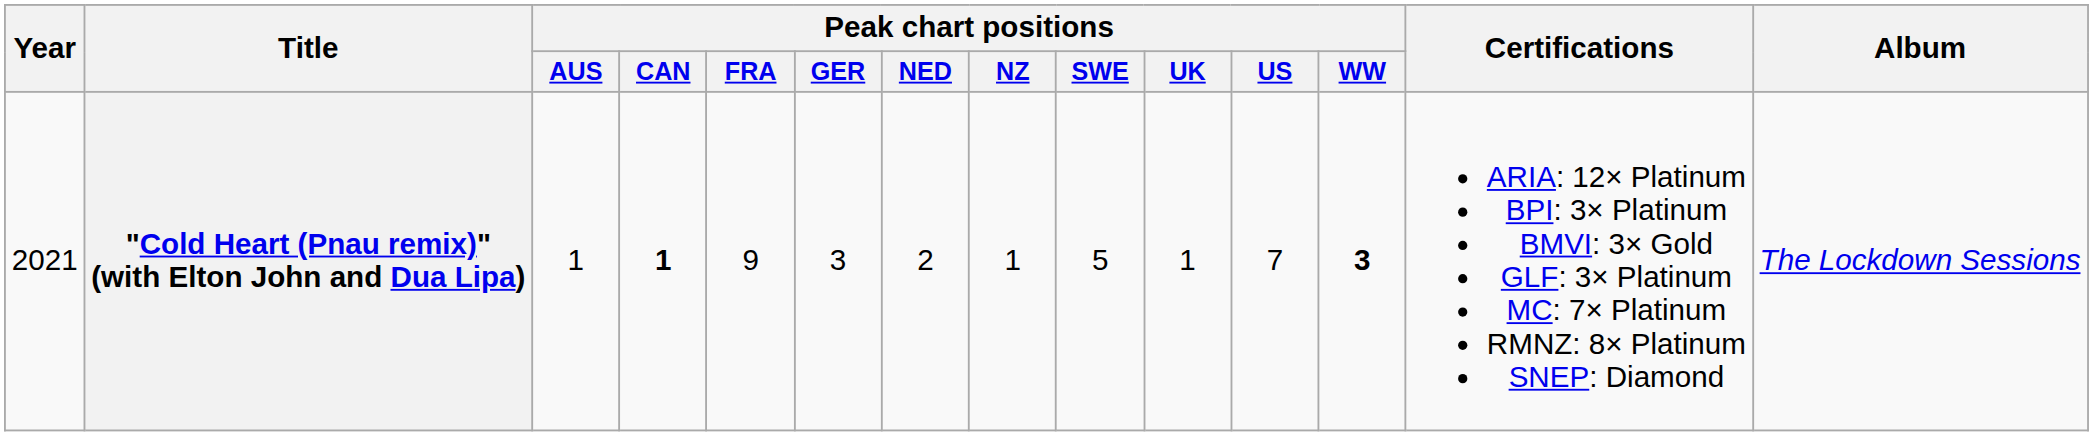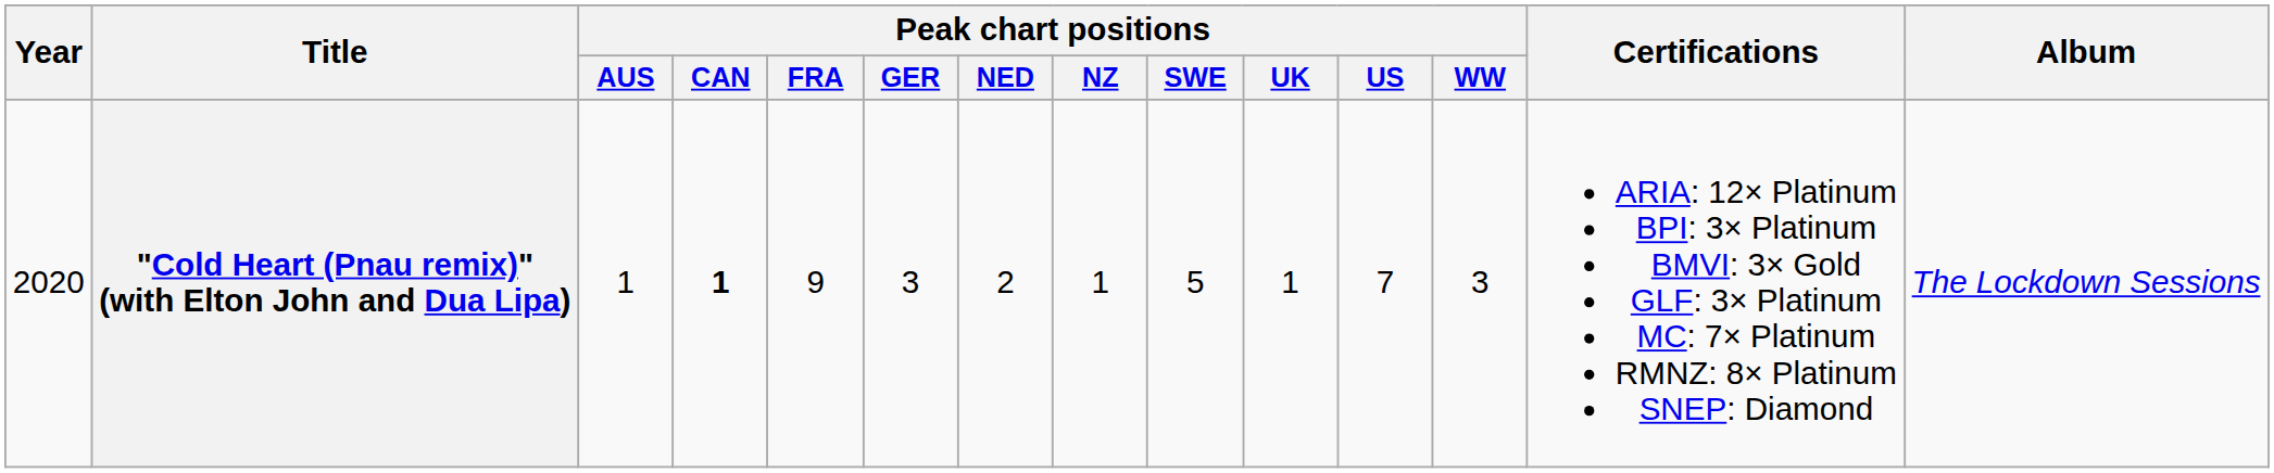 <table class="wikitable plainrowheaders" style="text-align:center;">
 <tr>
 <th scope="col" rowspan="2">Year</th>
 <th scope="col" rowspan="2">Title</th>
 <th scope="col" colspan="10">Peak chart positions</th>
 <th scope="col" rowspan="2">Certifications</th>
 <th scope="col" rowspan="2">Album</th>
 </tr>
 <tr>
 <th scope="col" style="width:3em;font-size:85%;"><a href='#'>AUS</a><br></th>
 <th scope="col" style="width:3em;font-size:85%;"><a href='#'>CAN</a><br></th>
 <th scope="col" style="width:3em;font-size:85%;"><a href='#'>FRA</a><br></th>
 <th scope="col" style="width:3em;font-size:85%;"><a href='#'>GER</a><br></th>
 <th scope="col" style="width:3em;font-size:85%;"><a href='#'>NED</a><br></th>
 <th scope="col" style="width:3em;font-size:85%;"><a href='#'>NZ</a><br></th>
 <th scope="col" style="width:3em;font-size:85%;"><a href='#'>SWE</a><br></th>
 <th scope="col" style="width:3em;font-size:85%;"><a href='#'>UK</a><br></th>
 <th scope="col" style="width:3em;font-size:85%;"><a href='#'>US</a><br></th>
 <th scope="col" style="width:3em;font-size:85%;"><a href='#'>WW</a><br></th>
 </tr>
 <tr>
-<td>2021</td>
+<td>2020</td>
 <th scope="row">"<a href='#'>Cold Heart (Pnau remix)</a>"<br><span>(with Elton John and <a href='#'>Dua Lipa</a>)</span></th>
 <td>1<br></td>
 <td><strong>1</strong></td>
 <td>9</td>
 <td>3</td>
 <td>2</td>
 <td>1</td>
 <td>5</td>
 <td>1</td>
 <td>7</td>
-<td><strong>3</strong></td>
+<td>3</td>
 <td><br><ul><li><a href='#'>ARIA</a>: 12× Platinum</li><li><a href='#'>BPI</a>: 3× Platinum</li><li><a href='#'>BMVI</a>: 3× Gold</li><li><a href='#'>GLF</a>: 3× Platinum</li><li><a href='#'>MC</a>: 7× Platinum</li><li>RMNZ: 8× Platinum</li><li><a href='#'>SNEP</a>: Diamond</li></ul></td>
 <td><em><a href='#'>The Lockdown Sessions</a></em></td>
 </tr>
 </table>
